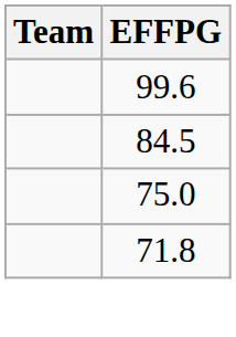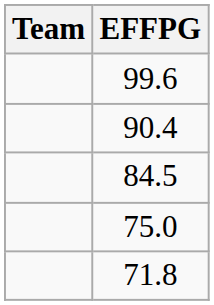 <table class=wikitable>
 <tr>
 <th>Team</th>
 <th>EFFPG</th>
 </tr>
 <tr>
 <td></td>
 <td align=center>99.6</td>
+</tr>
+<tr>
+<td></td>
+<td align=center>90.4</td>
 </tr>
 <tr>
 <td></td>
 <td align=center>84.5</td>
 </tr>
 <tr>
 <td></td>
 <td align=center>75.0</td>
 </tr>
 <tr>
 <td></td>
 <td align=center>71.8</td>
 </tr>
 </table>
